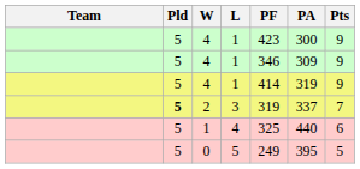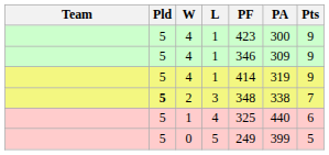 <table class="wikitable" style="text-align:center;">
 <tr>
 <th width=170>Team</th>
 <th width=25>Pld</th>
 <th width=25>W</th>
 <th width=25>L</th>
 <th width=35>PF</th>
 <th width=35>PA</th>
 <th width=25>Pts</th>
 </tr>
 <tr bgcolor=#ccffcc>
 <td align="left"></td>
 <td>5</td>
 <td>4</td>
 <td>1</td>
 <td>423</td>
 <td>300</td>
 <td>9</td>
 </tr>
 <tr bgcolor=#ccffcc>
 <td align="left"></td>
 <td>5</td>
 <td>4</td>
 <td>1</td>
 <td>346</td>
 <td>309</td>
 <td>9</td>
 </tr>
 <tr bgcolor=#F3F781>
 <td align="left"></td>
 <td>5</td>
 <td>4</td>
 <td>1</td>
 <td>414</td>
 <td>319</td>
 <td>9</td>
 </tr>
 <tr bgcolor=#F3F781>
 <td align="left"></td>
 <td><strong>5</strong></td>
 <td>2</td>
 <td>3</td>
-<td>319</td>
-<td>337</td>
+<td>348</td>
+<td>338</td>
 <td>7</td>
 </tr>
 <tr bgcolor=#ffcccc>
 <td align="left"></td>
 <td>5</td>
 <td>1</td>
 <td>4</td>
 <td>325</td>
 <td>440</td>
 <td>6</td>
 </tr>
 <tr bgcolor=#ffcccc>
 <td align="left"></td>
 <td>5</td>
 <td>0</td>
 <td>5</td>
 <td>249</td>
-<td>395</td>
+<td>399</td>
 <td>5</td>
 </tr>
 </table>
